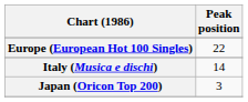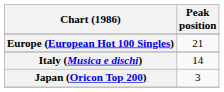 <table class="wikitable sortable plainrowheaders" style="text-align:center">
 <tr>
 <th scope="col">Chart (1986)</th>
 <th scope="col">Peak<br>position</th>
 </tr>
 <tr>
 </tr>
 <tr>
 </tr>
 <tr>
 <th scope="row">Europe (<a href='#'>European Hot 100 Singles</a>)</th>
-<td>22</td>
+<td>21</td>
 </tr>
 <tr>
 </tr>
 <tr>
 <th scope="row">Italy (<em><a href='#'>Musica e dischi</a></em>)</th>
 <td>14</td>
 </tr>
 <tr>
 <th scope="row">Japan (<a href='#'>Oricon Top 200</a>)</th>
 <td>3</td>
 </tr>
 <tr>
 </tr>
 <tr>
 </tr>
 <tr>
 </tr>
 <tr>
 </tr>
 <tr>
 </tr>
 <tr>
 </tr>
 <tr>
 </tr>
 </table>
